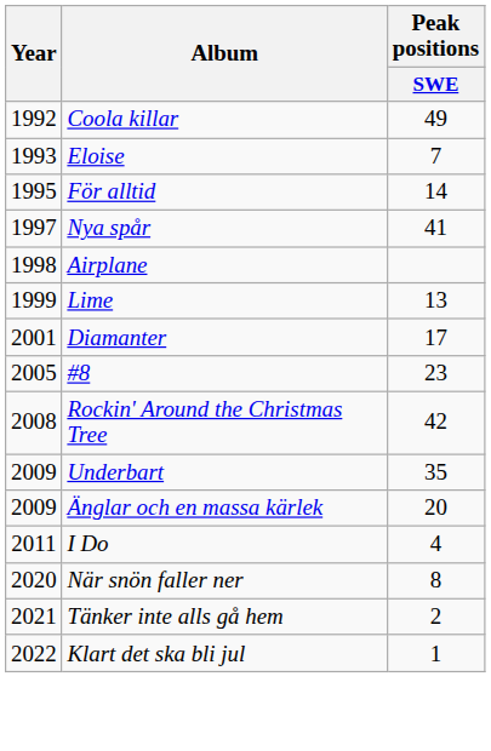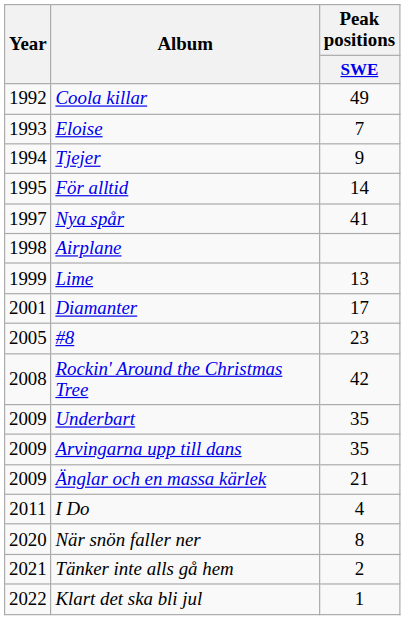 <table class="wikitable">
 <tr>
 <th align="center" rowspan="2" width="10">Year</th>
 <th align="center" rowspan="2" width="220">Album</th>
 <th align="center" colspan="1" width="20">Peak positions</th>
 </tr>
 <tr>
 <th scope="col" style="width:3em;font-size:90%;"><a href='#'>SWE</a><br></th>
 </tr>
 <tr>
 <td style="text-align:center;">1992</td>
 <td><em><a href='#'>Coola killar</a></em></td>
 <td style="text-align:center;">49</td>
 </tr>
 <tr>
 <td style="text-align:center;">1993</td>
 <td><em><a href='#'>Eloise</a></em></td>
 <td style="text-align:center;">7</td>
+</tr>
+<tr>
+<td style="text-align:center;">1994</td>
+<td><em><a href='#'>Tjejer</a></em></td>
+<td style="text-align:center;">9</td>
 </tr>
 <tr>
 <td style="text-align:center;">1995</td>
 <td><em><a href='#'>För alltid</a></em></td>
 <td style="text-align:center;">14</td>
 </tr>
 <tr>
 <td style="text-align:center;">1997</td>
 <td><em><a href='#'>Nya spår</a></em></td>
 <td style="text-align:center;">41</td>
 </tr>
 <tr>
 <td style="text-align:center;">1998</td>
 <td><em><a href='#'>Airplane</a></em></td>
 <td style="text-align:center;"></td>
 </tr>
 <tr>
 <td style="text-align:center;">1999</td>
 <td><em><a href='#'>Lime</a></em></td>
 <td style="text-align:center;">13</td>
 </tr>
 <tr>
 <td style="text-align:center;">2001</td>
 <td><em><a href='#'>Diamanter</a></em></td>
 <td style="text-align:center;">17</td>
 </tr>
 <tr>
 <td style="text-align:center;">2005</td>
 <td><em><a href='#'>#8</a></em></td>
 <td style="text-align:center;">23</td>
 </tr>
 <tr>
 <td style="text-align:center;">2008</td>
 <td><em><a href='#'>Rockin' Around the Christmas Tree</a></em></td>
 <td style="text-align:center;">42</td>
 </tr>
 <tr>
 <td style="text-align:center;">2009</td>
 <td><em><a href='#'>Underbart</a></em></td>
 <td style="text-align:center;">35</td>
 </tr>
 <tr>
 <td style="text-align:center;">2009</td>
+<td><em><a href='#'>Arvingarna upp till dans</a></em></td>
+<td style="text-align:center;">35</td>
+</tr>
+<tr>
+<td style="text-align:center;">2009</td>
 <td><em><a href='#'>Änglar och en massa kärlek</a></em></td>
-<td style="text-align:center;">20</td>
+<td style="text-align:center;">21</td>
 </tr>
 <tr>
 <td style="text-align:center;">2011</td>
 <td><em>I Do</em></td>
 <td style="text-align:center;">4</td>
 </tr>
 <tr>
 <td style="text-align:center;">2020</td>
 <td><em>När snön faller ner</em></td>
 <td style="text-align:center;">8</td>
 </tr>
 <tr>
 <td style="text-align:center;">2021</td>
 <td><em>Tänker inte alls gå hem</em></td>
 <td style="text-align:center;">2</td>
 </tr>
 <tr>
 <td style="text-align:center;">2022</td>
 <td><em>Klart det ska bli jul</em></td>
 <td style="text-align:center;">1</td>
 </tr>
 </table>
